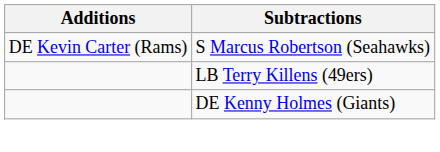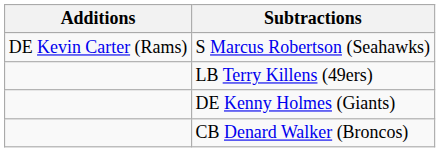 <table class="wikitable">
 <tr>
 <th>Additions</th>
 <th>Subtractions</th>
 </tr>
 <tr>
 <td>DE <a href='#'>Kevin Carter</a> (Rams)</td>
 <td>S <a href='#'>Marcus Robertson</a> (Seahawks)</td>
 </tr>
 <tr>
 <td></td>
 <td>LB <a href='#'>Terry Killens</a> (49ers)</td>
 </tr>
 <tr>
 <td></td>
 <td>DE <a href='#'>Kenny Holmes</a> (Giants)</td>
 </tr>
+<tr>
+<td></td>
+<td>CB <a href='#'>Denard Walker</a> (Broncos)</td>
+</tr>
 </table>
